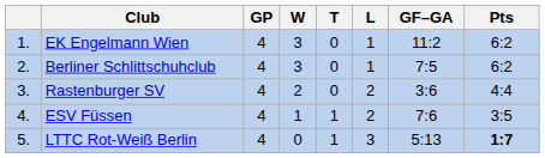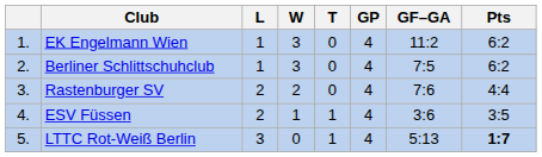 <table class="wikitable">
 <tr>
 <th width="30"></th>
 <th width="200">Club</th>
-<th width="30">GP</th>
+<th width="30">L</th>
 <th width="30">W</th>
 <th width="30">T</th>
-<th width="30">L</th>
+<th width="30">GP</th>
 <th width="70">GF–GA</th>
 <th width="70">Pts</th>
 </tr>
 <tr bgcolor="#BCD2EE" align="center">
 <td>1.</td>
 <td align="left"><a href='#'>EK Engelmann Wien</a></td>
-<td>4</td>
+<td>1</td>
 <td>3</td>
 <td>0</td>
-<td>1</td>
+<td>4</td>
 <td>11:2</td>
 <td>6:2</td>
 </tr>
 <tr bgcolor=#BCD2EE align="center">
 <td>2.</td>
 <td align="left"><a href='#'>Berliner Schlittschuhclub</a></td>
-<td>4</td>
+<td>1</td>
 <td>3</td>
 <td>0</td>
-<td>1</td>
+<td>4</td>
 <td>7:5</td>
 <td>6:2</td>
 </tr>
 <tr bgcolor=#BCD2EE align="center">
 <td>3.</td>
 <td align="left"><a href='#'>Rastenburger SV</a></td>
-<td>4</td>
+<td>2</td>
 <td>2</td>
 <td>0</td>
-<td>2</td>
-<td>3:6</td>
+<td>4</td>
+<td>7:6</td>
 <td>4:4</td>
 </tr>
 <tr bgcolor=#BCD2EE align="center">
 <td>4.</td>
 <td align="left"><a href='#'>ESV Füssen</a></td>
-<td>4</td>
+<td>2</td>
 <td>1</td>
 <td>1</td>
-<td>2</td>
-<td>7:6</td>
+<td>4</td>
+<td>3:6</td>
 <td>3:5</td>
 </tr>
 <tr bgcolor=#BCD2EE align="center">
 <td>5.</td>
 <td align="left"><a href='#'>LTTC Rot-Weiß Berlin</a></td>
-<td>4</td>
+<td>3</td>
 <td>0</td>
 <td>1</td>
-<td>3</td>
+<td>4</td>
 <td>5:13</td>
 <td><strong>1:7</strong></td>
 </tr>
 </table>
